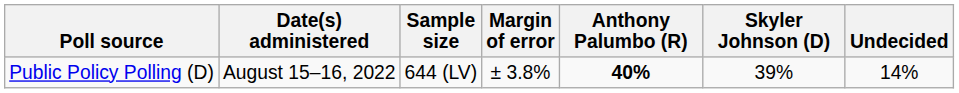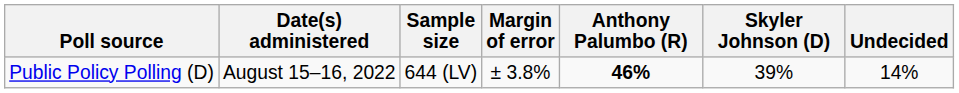 <table class="wikitable" style="font-size:90%;text-align:center;">
 <tr valign="bottom">
 <th>Poll source</th>
 <th>Date(s)<br>administered</th>
 <th>Sample<br>size</th>
 <th>Margin<br>of error</th>
 <th style="width:100px;">Anthony<br>Palumbo (R)</th>
 <th style="width:100px;">Skyler<br>Johnson (D)</th>
 <th>Undecided</th>
 </tr>
 <tr>
 <td style="text-align:left;"><a href='#'>Public Policy Polling</a> (D)</td>
 <td>August 15–16, 2022</td>
 <td>644 (LV)</td>
 <td>± 3.8%</td>
-<td><strong>40%</strong></td>
+<td><strong>46%</strong></td>
 <td>39%</td>
 <td>14%</td>
 </tr>
 </table>
